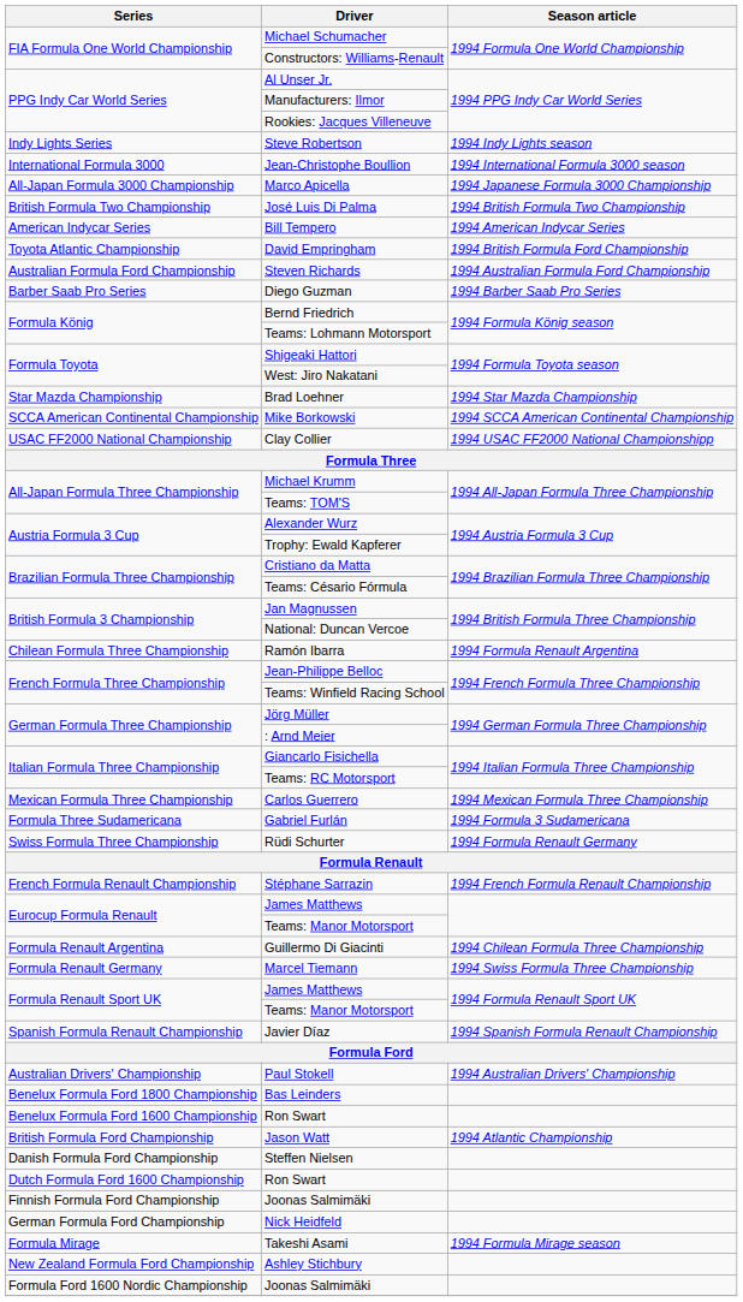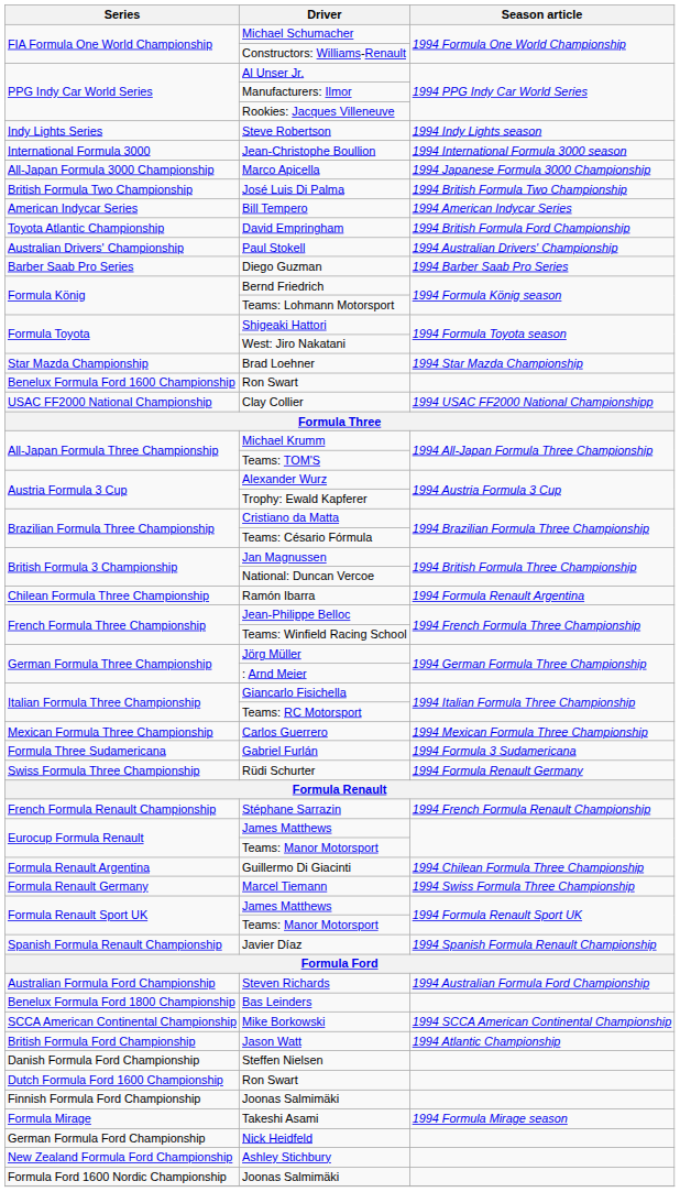 <table class="wikitable" style="font-size: 87%;">
 <tr>
 <th>Series</th>
 <th>Driver</th>
 <th>Season article</th>
 </tr>
 <tr>
 <td rowspan=2><a href='#'>FIA Formula One World Championship</a></td>
 <td> <a href='#'>Michael Schumacher</a></td>
 <td rowspan=2><em><a href='#'>1994 Formula One World Championship</a></em></td>
 </tr>
 <tr>
 <td>Constructors:  <a href='#'>Williams</a>-<a href='#'>Renault</a></td>
 </tr>
 <tr>
 <td rowspan=3><a href='#'>PPG Indy Car World Series</a></td>
 <td> <a href='#'>Al Unser Jr.</a></td>
 <td rowspan=3><em><a href='#'>1994 PPG Indy Car World Series</a></em></td>
 </tr>
 <tr>
 <td>Manufacturers:  <a href='#'>Ilmor</a></td>
 </tr>
 <tr>
 <td>Rookies:  <a href='#'>Jacques Villeneuve</a></td>
 </tr>
 <tr>
 <td><a href='#'>Indy Lights Series</a></td>
 <td> <a href='#'>Steve Robertson</a></td>
 <td><em><a href='#'>1994 Indy Lights season</a></em></td>
 </tr>
 <tr>
 <td><a href='#'>International Formula 3000</a></td>
 <td> <a href='#'>Jean-Christophe Boullion</a></td>
 <td><em><a href='#'>1994 International Formula 3000 season</a></em></td>
 </tr>
 <tr>
 <td><a href='#'>All-Japan Formula 3000 Championship</a></td>
 <td> <a href='#'>Marco Apicella</a></td>
 <td><em><a href='#'>1994 Japanese Formula 3000 Championship</a></em></td>
 </tr>
 <tr>
 <td><a href='#'>British Formula Two Championship</a></td>
 <td> <a href='#'>José Luis Di Palma</a></td>
 <td><em><a href='#'>1994 British Formula Two Championship</a></em></td>
 </tr>
 <tr>
 <td><a href='#'>American Indycar Series</a></td>
 <td> <a href='#'>Bill Tempero</a></td>
 <td><em><a href='#'>1994 American Indycar Series</a></em></td>
 </tr>
 <tr>
 <td><a href='#'>Toyota Atlantic Championship</a></td>
 <td> <a href='#'>David Empringham</a></td>
 <td><em><a href='#'>1994 British Formula Ford Championship</a></em></td>
 </tr>
 <tr>
-<td><a href='#'>Australian Formula Ford Championship</a></td>
-<td> <a href='#'>Steven Richards</a></td>
-<td><em><a href='#'>1994 Australian Formula Ford Championship</a></em></td>
+<td><a href='#'>Australian Drivers' Championship</a></td>
+<td> <a href='#'>Paul Stokell</a></td>
+<td><em><a href='#'>1994 Australian Drivers' Championship</a></em></td>
 </tr>
 <tr>
 <td><a href='#'>Barber Saab Pro Series</a></td>
 <td> Diego Guzman</td>
 <td><em><a href='#'>1994 Barber Saab Pro Series</a></em></td>
 </tr>
 <tr>
 <td rowspan=2><a href='#'>Formula König</a></td>
 <td> Bernd Friedrich</td>
 <td rowspan=2><em><a href='#'>1994 Formula König season</a></em></td>
 </tr>
 <tr>
 <td>Teams:  Lohmann Motorsport</td>
 </tr>
 <tr>
 <td rowspan=2><a href='#'>Formula Toyota</a></td>
 <td> <a href='#'>Shigeaki Hattori</a></td>
 <td rowspan=2><em><a href='#'>1994 Formula Toyota season</a></em></td>
 </tr>
 <tr>
 <td>West:  Jiro Nakatani</td>
 </tr>
 <tr>
 <td><a href='#'>Star Mazda Championship</a></td>
 <td> Brad Loehner</td>
 <td><em><a href='#'>1994 Star Mazda Championship</a></em></td>
 </tr>
 <tr>
-<td><a href='#'>SCCA American Continental Championship</a></td>
-<td> <a href='#'>Mike Borkowski</a></td>
-<td><em><a href='#'>1994 SCCA American Continental Championship</a></em></td>
+<td><a href='#'>Benelux Formula Ford 1600 Championship</a></td>
+<td> Ron Swart</td>
+<td></td>
 </tr>
 <tr>
 <td><a href='#'>USAC FF2000 National Championship</a></td>
 <td> Clay Collier</td>
 <td><em><a href='#'>1994 USAC FF2000 National Championshipp</a></em></td>
 </tr>
 <tr>
 <th colspan=3><a href='#'>Formula Three</a></th>
 </tr>
 <tr>
 <td rowspan="2"><a href='#'>All-Japan Formula Three Championship</a></td>
 <td> <a href='#'>Michael Krumm</a></td>
 <td rowspan="2"><em><a href='#'>1994 All-Japan Formula Three Championship</a></em></td>
 </tr>
 <tr>
 <td>Teams:  <a href='#'>TOM'S</a></td>
 </tr>
 <tr>
 <td rowspan=2><a href='#'>Austria Formula 3 Cup</a></td>
 <td> <a href='#'>Alexander Wurz</a></td>
 <td rowspan=2><em><a href='#'>1994 Austria Formula 3 Cup</a></em></td>
 </tr>
 <tr>
 <td>Trophy:  Ewald Kapferer</td>
 </tr>
 <tr>
 <td rowspan=2><a href='#'>Brazilian Formula Three Championship</a></td>
 <td> <a href='#'>Cristiano da Matta</a></td>
 <td rowspan=2><em><a href='#'>1994 Brazilian Formula Three Championship</a></em></td>
 </tr>
 <tr>
 <td>Teams:  Césario Fórmula</td>
 </tr>
 <tr>
 <td rowspan=2><a href='#'>British Formula 3 Championship</a></td>
 <td> <a href='#'>Jan Magnussen</a></td>
 <td rowspan=2><em><a href='#'>1994 British Formula Three Championship</a></em></td>
 </tr>
 <tr>
 <td>National:  Duncan Vercoe</td>
 </tr>
 <tr>
 <td><a href='#'>Chilean Formula Three Championship</a></td>
 <td> Ramón Ibarra</td>
 <td><em><a href='#'>1994 Formula Renault Argentina</a></em></td>
 </tr>
 <tr>
 <td rowspan=2><a href='#'>French Formula Three Championship</a></td>
 <td> <a href='#'>Jean-Philippe Belloc</a></td>
 <td rowspan=2><em><a href='#'>1994 French Formula Three Championship</a></em></td>
 </tr>
 <tr>
 <td>Teams:  Winfield Racing School</td>
 </tr>
 <tr>
 <td rowspan=2><a href='#'>German Formula Three Championship</a></td>
 <td> <a href='#'>Jörg Müller</a></td>
 <td rowspan=2><em><a href='#'>1994 German Formula Three Championship</a></em></td>
 </tr>
 <tr>
 <td>:  <a href='#'>Arnd Meier</a></td>
 </tr>
 <tr>
 <td rowspan=2><a href='#'>Italian Formula Three Championship</a></td>
 <td> <a href='#'>Giancarlo Fisichella</a></td>
 <td rowspan=2><em><a href='#'>1994 Italian Formula Three Championship</a></em></td>
 </tr>
 <tr>
 <td>Teams:  <a href='#'>RC Motorsport</a></td>
 </tr>
 <tr>
 <td><a href='#'>Mexican Formula Three Championship</a></td>
 <td> <a href='#'>Carlos Guerrero</a></td>
 <td><em><a href='#'>1994 Mexican Formula Three Championship</a></em></td>
 </tr>
 <tr>
 <td><a href='#'>Formula Three Sudamericana</a></td>
 <td> <a href='#'>Gabriel Furlán</a></td>
 <td><em><a href='#'>1994 Formula 3 Sudamericana</a></em></td>
 </tr>
 <tr>
 <td><a href='#'>Swiss Formula Three Championship</a></td>
 <td> Rüdi Schurter</td>
 <td><em><a href='#'>1994 Formula Renault Germany</a></em></td>
 </tr>
 <tr>
 <th colspan=3><a href='#'>Formula Renault</a></th>
 </tr>
 <tr>
 <td><a href='#'>French Formula Renault Championship</a></td>
 <td> <a href='#'>Stéphane Sarrazin</a></td>
 <td><em><a href='#'>1994 French Formula Renault Championship</a></em></td>
 </tr>
 <tr>
 <td rowspan=2><a href='#'>Eurocup Formula Renault</a></td>
 <td> <a href='#'>James Matthews</a></td>
 <td rowspan=2></td>
 </tr>
 <tr>
 <td>Teams:  <a href='#'>Manor Motorsport</a></td>
 </tr>
 <tr>
 <td><a href='#'>Formula Renault Argentina</a></td>
 <td> Guillermo Di Giacinti</td>
 <td><em><a href='#'>1994 Chilean Formula Three Championship</a></em></td>
 </tr>
 <tr>
 <td><a href='#'>Formula Renault Germany</a></td>
 <td> <a href='#'>Marcel Tiemann</a></td>
 <td><em><a href='#'>1994 Swiss Formula Three Championship</a></em></td>
 </tr>
 <tr>
 <td rowspan=2><a href='#'>Formula Renault Sport UK</a></td>
 <td> <a href='#'>James Matthews</a></td>
 <td rowspan=2><em><a href='#'>1994 Formula Renault Sport UK</a></em></td>
 </tr>
 <tr>
 <td>Teams:  <a href='#'>Manor Motorsport</a></td>
 </tr>
 <tr>
 <td><a href='#'>Spanish Formula Renault Championship</a></td>
 <td> Javier Díaz</td>
 <td><em><a href='#'>1994 Spanish Formula Renault Championship</a></em></td>
 </tr>
 <tr>
 <th colspan=3><a href='#'>Formula Ford</a></th>
 </tr>
 <tr>
-<td><a href='#'>Australian Drivers' Championship</a></td>
-<td> <a href='#'>Paul Stokell</a></td>
-<td><em><a href='#'>1994 Australian Drivers' Championship</a></em></td>
+<td><a href='#'>Australian Formula Ford Championship</a></td>
+<td> <a href='#'>Steven Richards</a></td>
+<td><em><a href='#'>1994 Australian Formula Ford Championship</a></em></td>
 </tr>
 <tr>
 <td><a href='#'>Benelux Formula Ford 1800 Championship</a></td>
 <td> <a href='#'>Bas Leinders</a></td>
 <td></td>
 </tr>
 <tr>
-<td><a href='#'>Benelux Formula Ford 1600 Championship</a></td>
-<td> Ron Swart</td>
-<td></td>
+<td><a href='#'>SCCA American Continental Championship</a></td>
+<td> <a href='#'>Mike Borkowski</a></td>
+<td><em><a href='#'>1994 SCCA American Continental Championship</a></em></td>
 </tr>
 <tr>
 <td><a href='#'>British Formula Ford Championship</a></td>
 <td> <a href='#'>Jason Watt</a></td>
 <td><em><a href='#'>1994 Atlantic Championship</a></em></td>
 </tr>
 <tr>
 <td>Danish Formula Ford Championship</td>
 <td> Steffen Nielsen</td>
 <td></td>
 </tr>
 <tr>
 <td><a href='#'>Dutch Formula Ford 1600 Championship</a></td>
 <td> Ron Swart</td>
 <td></td>
 </tr>
 <tr>
 <td>Finnish Formula Ford Championship</td>
 <td> Joonas Salmimäki</td>
 <td></td>
 </tr>
 <tr>
+<td><a href='#'>Formula Mirage</a></td>
+<td> Takeshi Asami</td>
+<td><em><a href='#'>1994 Formula Mirage season</a></em></td>
+</tr>
+<tr>
 <td>German Formula Ford Championship</td>
 <td> <a href='#'>Nick Heidfeld</a></td>
 <td></td>
-</tr>
-<tr>
-<td><a href='#'>Formula Mirage</a></td>
-<td> Takeshi Asami</td>
-<td><em><a href='#'>1994 Formula Mirage season</a></em></td>
 </tr>
 <tr>
 <td><a href='#'>New Zealand Formula Ford Championship</a></td>
 <td> <a href='#'>Ashley Stichbury</a></td>
 <td></td>
 </tr>
 <tr>
 <td>Formula Ford 1600 Nordic Championship</td>
 <td> Joonas Salmimäki</td>
 <td></td>
 </tr>
 <tr>
 </tr>
 </table>
